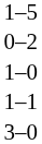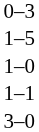 <table cellspacing=1 width=70%>
 <tr>
 <th width=25%></th>
 <th width=30%></th>
 <th width=15%></th>
 <th width=30%></th>
 </tr>
 <tr>
 <td></td>
 <td align=right></td>
-<td align=center>1–5</td>
+<td align=center>0–3</td>
 <td></td>
 </tr>
 <tr>
 <td></td>
 <td align=right></td>
-<td align=center>0–2</td>
+<td align=center>1–5</td>
 <td></td>
 </tr>
 <tr>
 <td></td>
 <td align=right></td>
 <td align=center>1–0</td>
 <td></td>
 </tr>
 <tr>
 <td></td>
 <td align=right></td>
 <td align=center>1–1</td>
 <td></td>
 </tr>
 <tr>
 <td></td>
 <td align=right></td>
 <td align=center>3–0</td>
 <td></td>
 </tr>
 </table>
